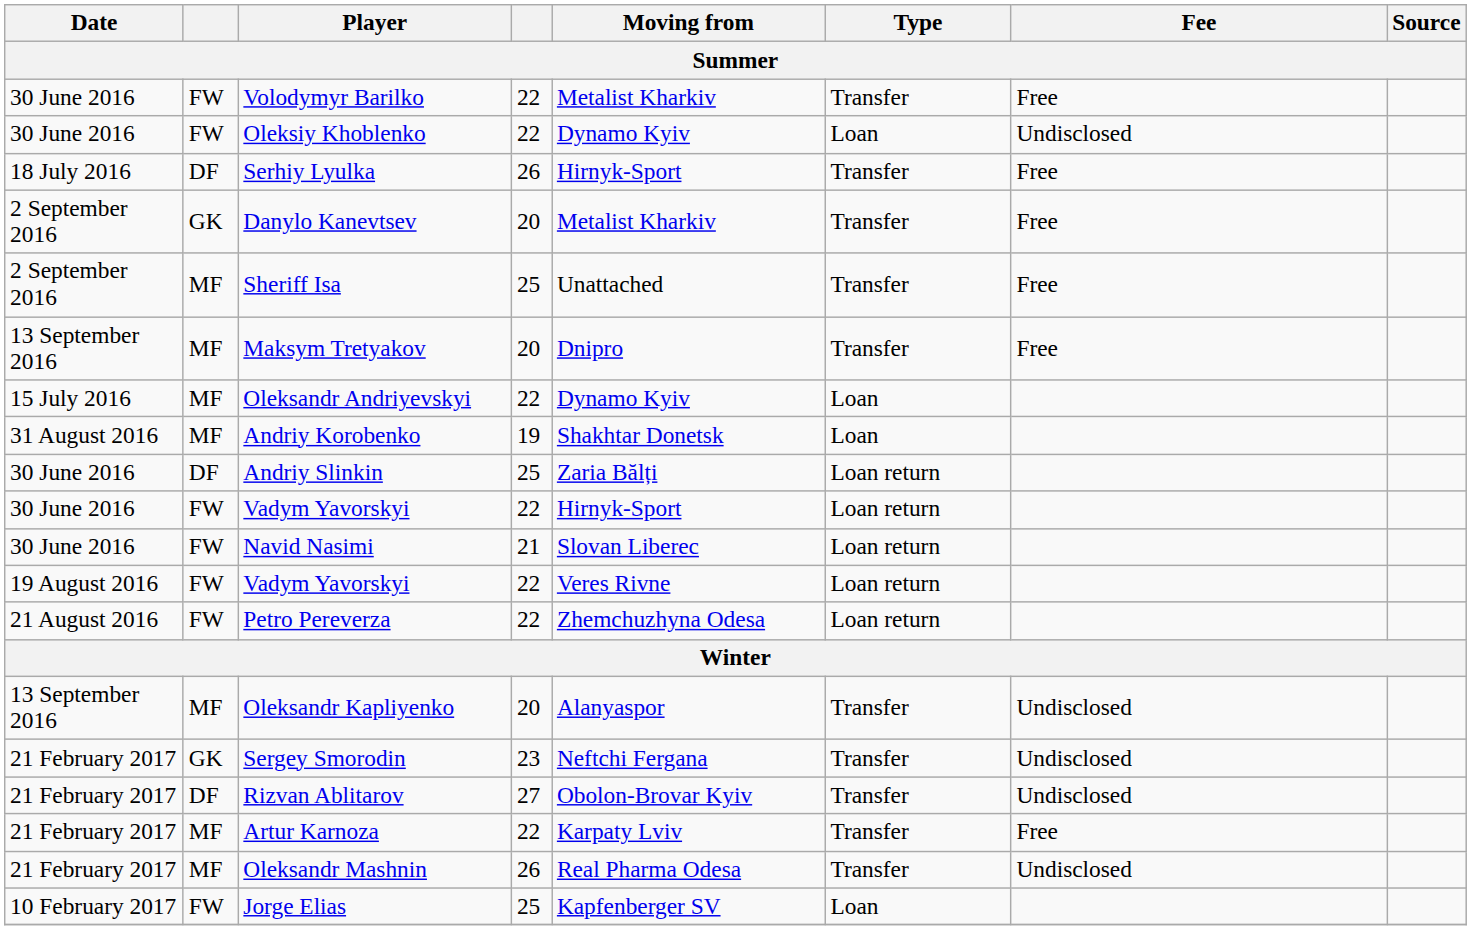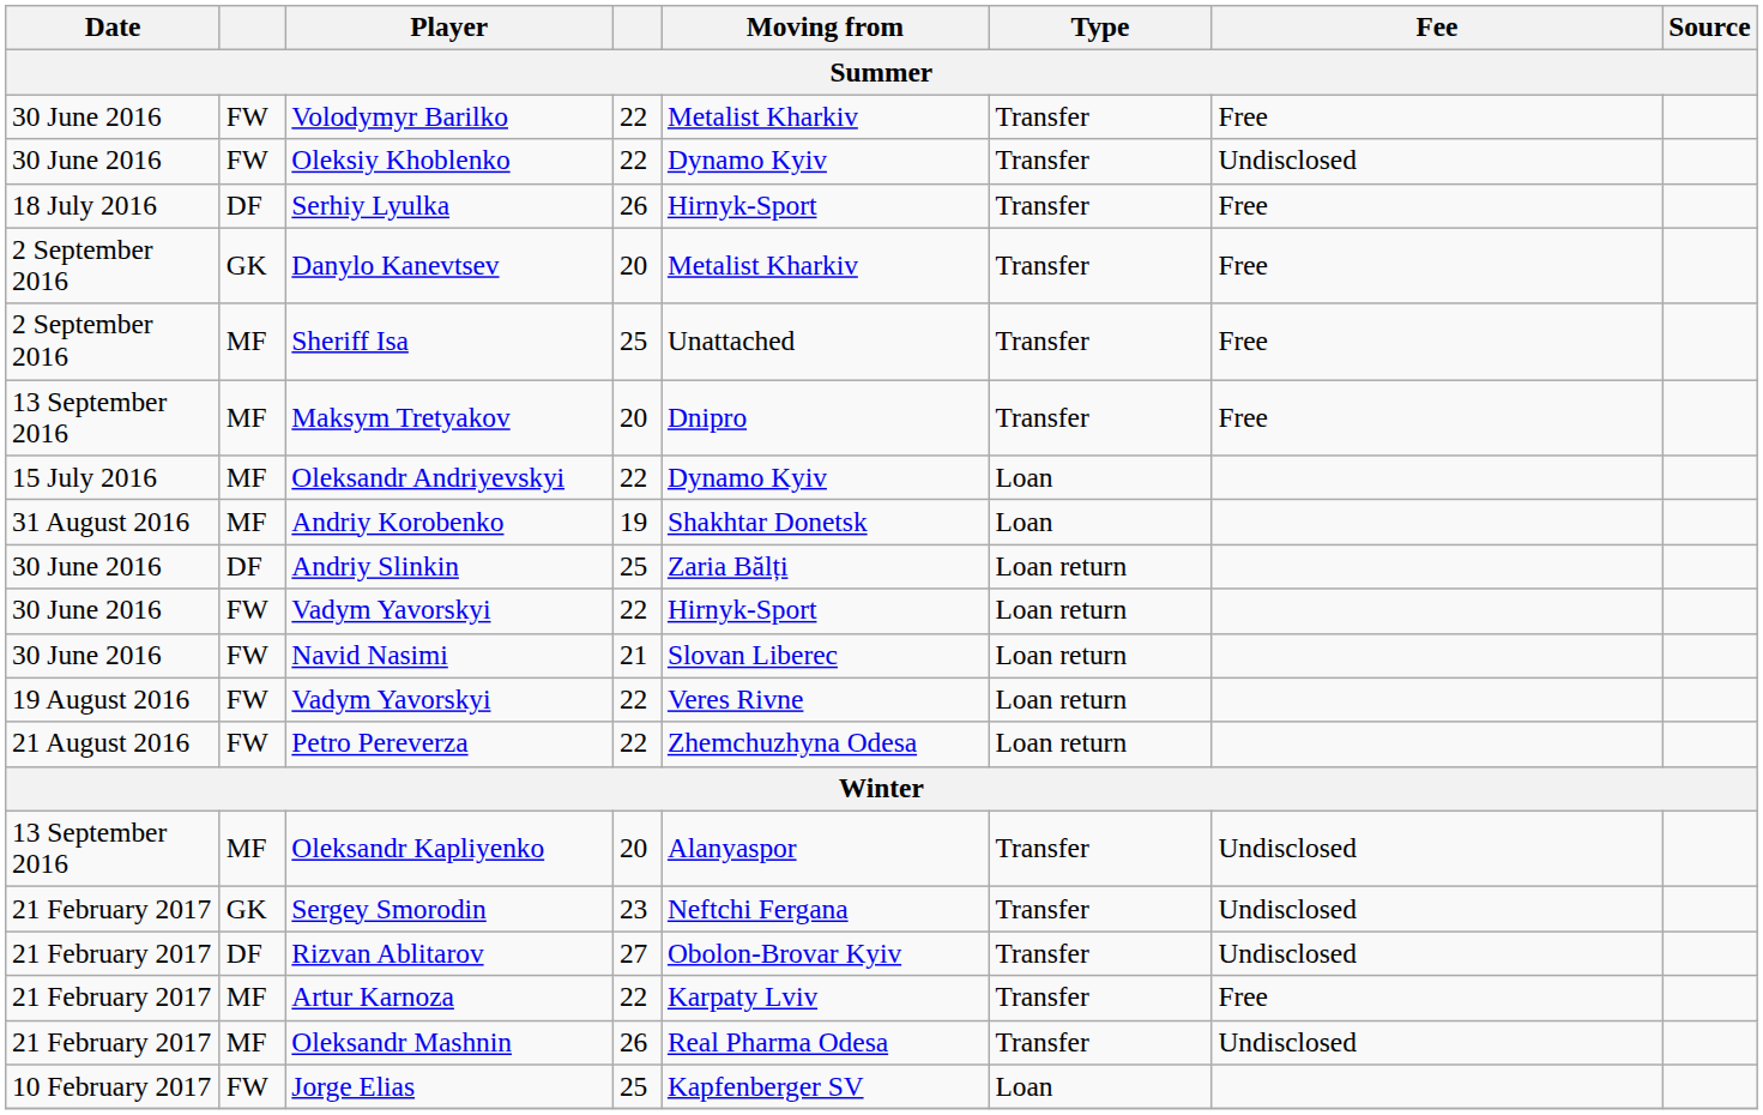 <table class="wikitable sortable">
 <tr>
 <th style="width:115px;">Date</th>
 <th style="width:30px;"></th>
 <th style="width:180px;">Player</th>
 <th style="width:20px;"></th>
 <th style="width:180px;">Moving from</th>
 <th style="width:120px;" class="unsortable">Type</th>
 <th style="width:250px;" class="unsortable">Fee</th>
 <th style="width:20px;">Source</th>
 </tr>
 <tr>
 <th colspan=8>Summer</th>
 </tr>
 <tr>
 <td>30 June 2016</td>
 <td>FW</td>
 <td> <a href='#'>Volodymyr Barilko</a></td>
 <td>22</td>
 <td> <a href='#'>Metalist Kharkiv</a></td>
 <td>Transfer</td>
 <td>Free</td>
 <td></td>
 </tr>
 <tr>
 <td>30 June 2016</td>
 <td>FW</td>
 <td> <a href='#'>Oleksiy Khoblenko</a></td>
 <td>22</td>
 <td> <a href='#'>Dynamo Kyiv</a></td>
-<td>Loan</td>
+<td>Transfer</td>
 <td>Undisclosed</td>
 <td></td>
 </tr>
 <tr>
 <td>18 July 2016</td>
 <td>DF</td>
 <td> <a href='#'>Serhiy Lyulka</a></td>
 <td>26</td>
 <td> <a href='#'>Hirnyk-Sport</a></td>
 <td>Transfer</td>
 <td>Free</td>
 <td></td>
 </tr>
 <tr>
 <td>2 September 2016</td>
 <td>GK</td>
 <td> <a href='#'>Danylo Kanevtsev</a></td>
 <td>20</td>
 <td> <a href='#'>Metalist Kharkiv</a></td>
 <td>Transfer</td>
 <td>Free</td>
 <td></td>
 </tr>
 <tr>
 <td>2 September 2016</td>
 <td>MF</td>
 <td> <a href='#'>Sheriff Isa</a></td>
 <td>25</td>
 <td>Unattached</td>
 <td>Transfer</td>
 <td>Free</td>
 <td></td>
 </tr>
 <tr>
 <td>13 September 2016</td>
 <td>MF</td>
 <td> <a href='#'>Maksym Tretyakov</a></td>
 <td>20</td>
 <td> <a href='#'>Dnipro</a></td>
 <td>Transfer</td>
 <td>Free</td>
 <td></td>
 </tr>
 <tr>
 <td>15 July 2016</td>
 <td>MF</td>
 <td> <a href='#'>Oleksandr Andriyevskyi</a></td>
 <td>22</td>
 <td> <a href='#'>Dynamo Kyiv</a></td>
 <td>Loan</td>
 <td></td>
 <td></td>
 </tr>
 <tr>
 <td>31 August 2016</td>
 <td>MF</td>
 <td> <a href='#'>Andriy Korobenko</a></td>
 <td>19</td>
 <td> <a href='#'>Shakhtar Donetsk</a></td>
 <td>Loan</td>
 <td></td>
 <td></td>
 </tr>
 <tr>
 <td>30 June 2016</td>
 <td>DF</td>
 <td> <a href='#'>Andriy Slinkin</a></td>
 <td>25</td>
 <td> <a href='#'>Zaria Bălți</a></td>
 <td>Loan return</td>
 <td></td>
 <td></td>
 </tr>
 <tr>
 <td>30 June 2016</td>
 <td>FW</td>
 <td> <a href='#'>Vadym Yavorskyi</a></td>
 <td>22</td>
 <td> <a href='#'>Hirnyk-Sport</a></td>
 <td>Loan return</td>
 <td></td>
 <td></td>
 </tr>
 <tr>
 <td>30 June 2016</td>
 <td>FW</td>
 <td> <a href='#'>Navid Nasimi</a></td>
 <td>21</td>
 <td> <a href='#'>Slovan Liberec</a></td>
 <td>Loan return</td>
 <td></td>
 <td></td>
 </tr>
 <tr>
 <td>19 August 2016</td>
 <td>FW</td>
 <td> <a href='#'>Vadym Yavorskyi</a></td>
 <td>22</td>
 <td> <a href='#'>Veres Rivne</a></td>
 <td>Loan return</td>
 <td></td>
 <td></td>
 </tr>
 <tr>
 <td>21 August 2016</td>
 <td>FW</td>
 <td> <a href='#'>Petro Pereverza</a></td>
 <td>22</td>
 <td> <a href='#'>Zhemchuzhyna Odesa</a></td>
 <td>Loan return</td>
 <td></td>
 <td></td>
 </tr>
 <tr>
 <th colspan=8>Winter</th>
 </tr>
 <tr>
 <td>13 September 2016</td>
 <td>MF</td>
 <td> <a href='#'>Oleksandr Kapliyenko</a></td>
 <td>20</td>
 <td> <a href='#'>Alanyaspor</a></td>
 <td>Transfer</td>
 <td>Undisclosed</td>
 <td></td>
 </tr>
 <tr>
 <td>21 February 2017</td>
 <td>GK</td>
 <td> <a href='#'>Sergey Smorodin</a></td>
 <td>23</td>
 <td> <a href='#'>Neftchi Fergana</a></td>
 <td>Transfer</td>
 <td>Undisclosed</td>
 <td></td>
 </tr>
 <tr>
 <td>21 February 2017</td>
 <td>DF</td>
 <td> <a href='#'>Rizvan Ablitarov</a></td>
 <td>27</td>
 <td> <a href='#'>Obolon-Brovar Kyiv</a></td>
 <td>Transfer</td>
 <td>Undisclosed</td>
 <td></td>
 </tr>
 <tr>
 <td>21 February 2017</td>
 <td>MF</td>
 <td> <a href='#'>Artur Karnoza</a></td>
 <td>22</td>
 <td> <a href='#'>Karpaty Lviv</a></td>
 <td>Transfer</td>
 <td>Free</td>
 <td></td>
 </tr>
 <tr>
 <td>21 February 2017</td>
 <td>MF</td>
 <td> <a href='#'>Oleksandr Mashnin</a></td>
 <td>26</td>
 <td> <a href='#'>Real Pharma Odesa</a></td>
 <td>Transfer</td>
 <td>Undisclosed</td>
 <td></td>
 </tr>
 <tr>
 <td>10 February 2017</td>
 <td>FW</td>
 <td> <a href='#'>Jorge Elias</a></td>
 <td>25</td>
 <td> <a href='#'>Kapfenberger SV</a></td>
 <td>Loan</td>
 <td></td>
 <td></td>
 </tr>
 <tr>
 </tr>
 </table>
